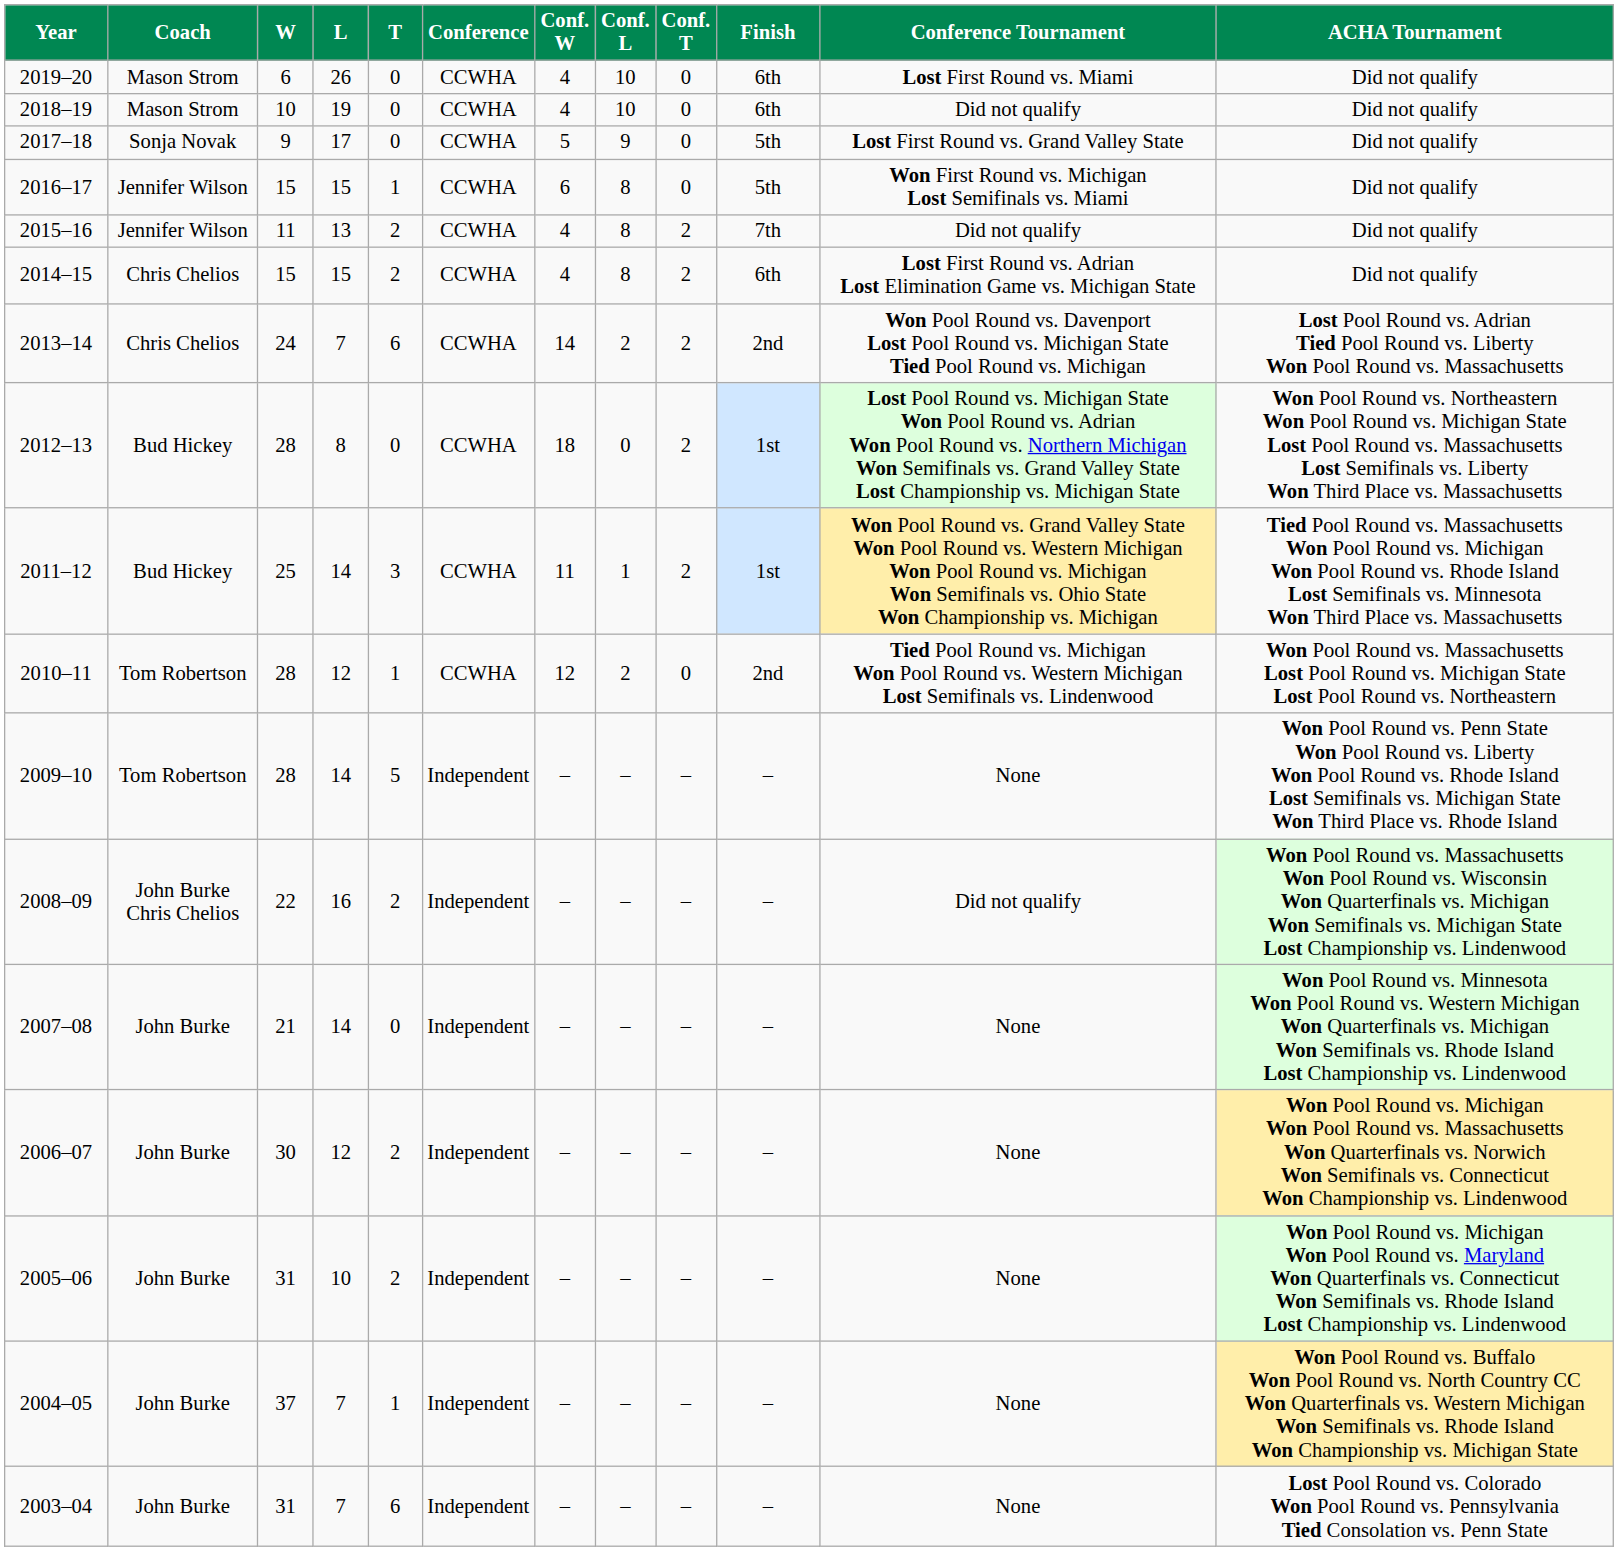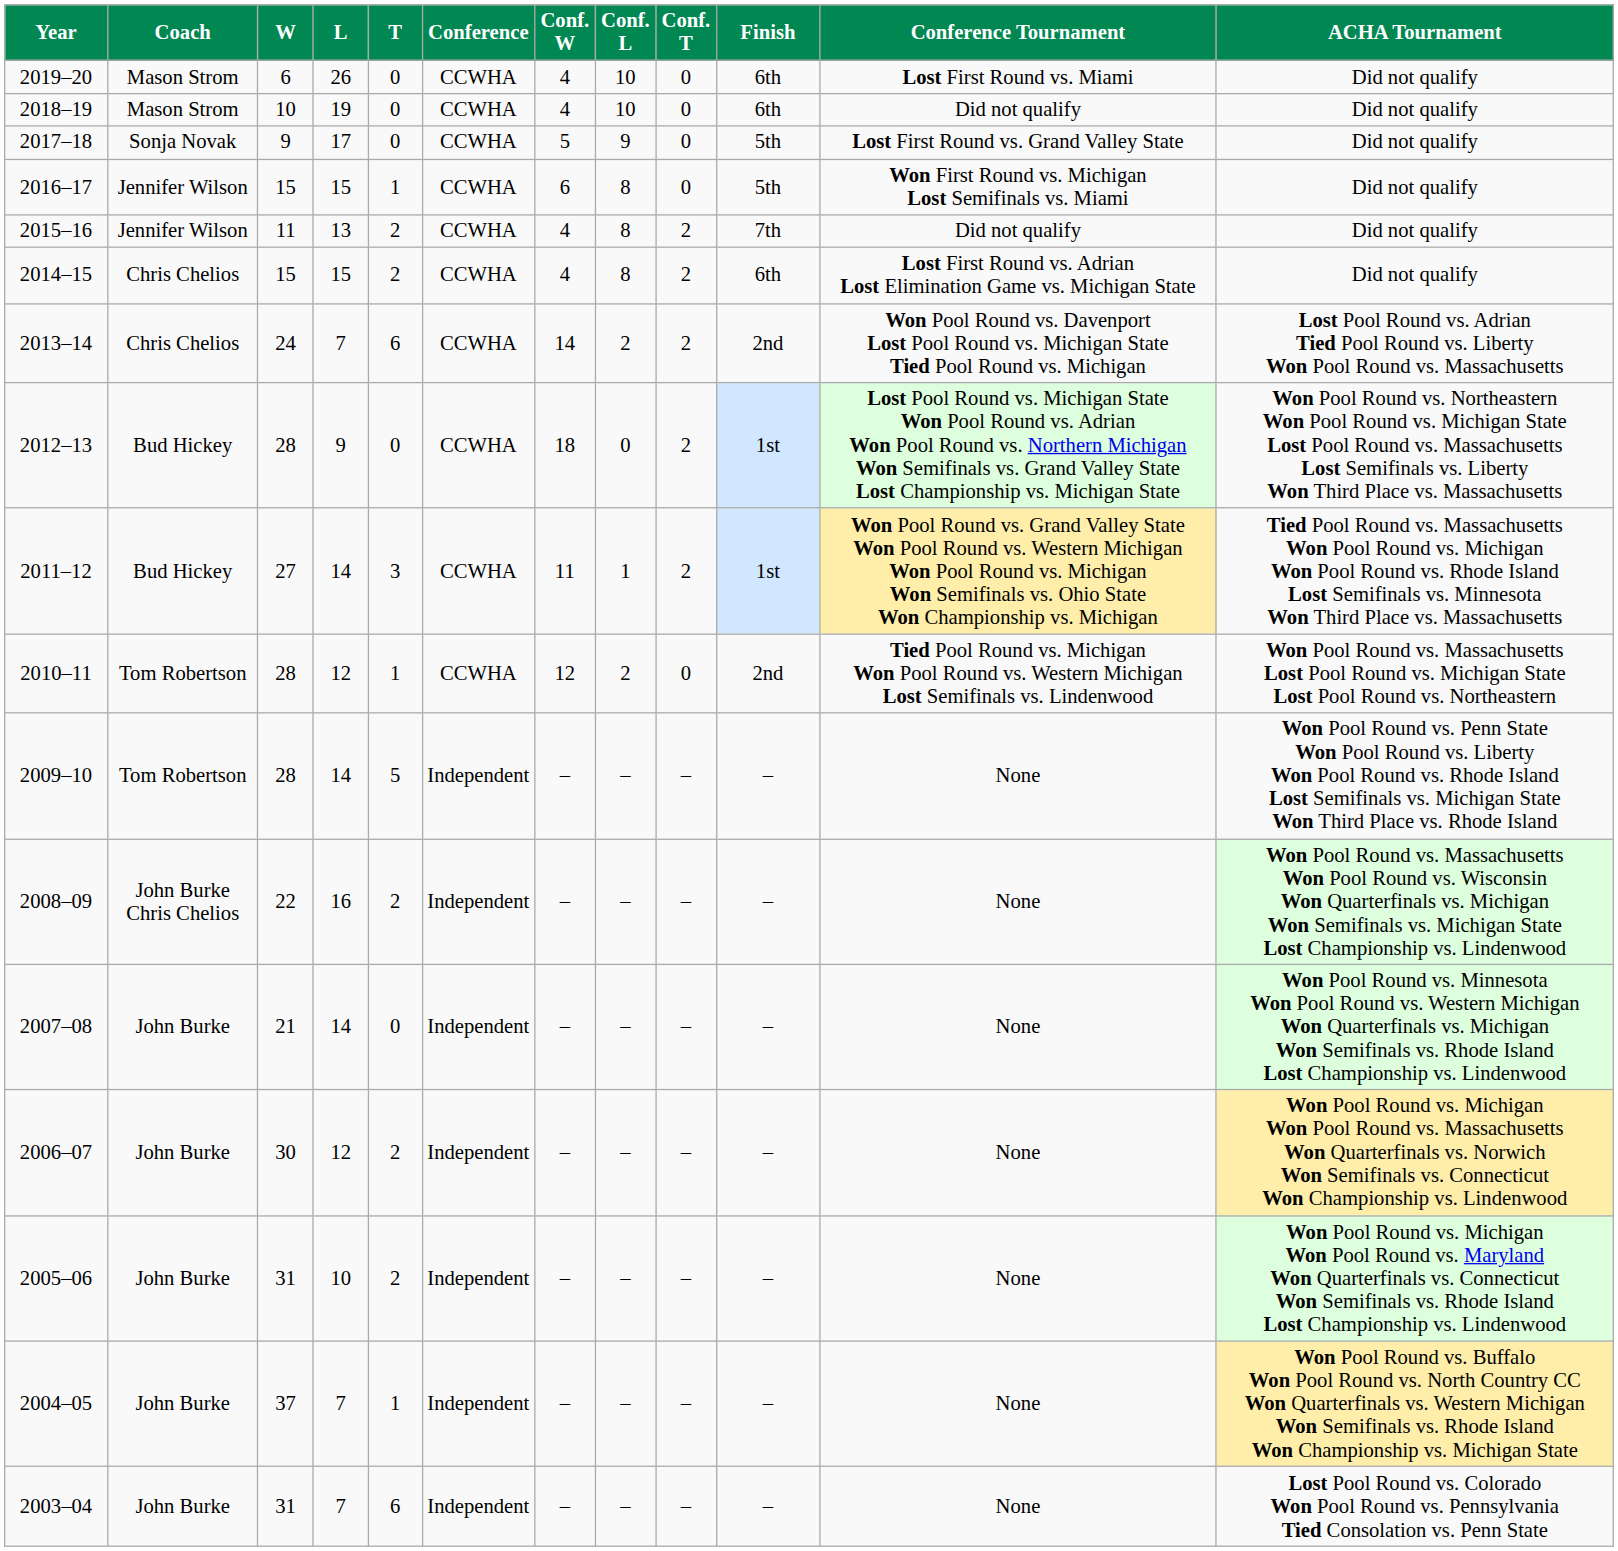 <table class="wikitable">
 <tr align="center"  style="background:#008752;color:#ffffff;">
 <td ! scope="col" width="80px"><strong>Year</strong></td>
 <td ! scope="col" width="120px"><strong>Coach</strong></td>
 <td ! scope="col" width="40px"><strong>W</strong></td>
 <td ! scope="col" width="40px"><strong>L</strong></td>
 <td ! scope="col" width="40px"><strong>T</strong></td>
 <td ! scope="col" width="80px"><strong>Conference</strong></td>
 <td ! scope="col" width="40px"><strong>Conf. <br> W </strong></td>
 <td ! scope="col" width="40px"><strong>Conf. <br> L</strong></td>
 <td ! scope="col" width="40px"><strong>Conf. <br> T</strong></td>
 <td ! scope="col" width="80px"><strong>Finish</strong></td>
 <td ! scope="col" width="350px"><strong>Conference Tournament</strong></td>
 <td ! scope="col" width="350px"><strong>ACHA Tournament</strong></td>
 </tr>
 <tr align="center" bgcolor="">
 <td>2019–20</td>
 <td>Mason Strom</td>
 <td>6</td>
 <td>26</td>
 <td>0</td>
 <td>CCWHA</td>
 <td>4</td>
 <td>10</td>
 <td>0</td>
 <td>6th</td>
 <td><strong>Lost</strong> First Round vs. Miami </td>
 <td>Did not qualify</td>
 </tr>
 <tr align="center" bgcolor="">
 <td>2018–19</td>
 <td>Mason Strom</td>
 <td>10</td>
 <td>19</td>
 <td>0</td>
 <td>CCWHA</td>
 <td>4</td>
 <td>10</td>
 <td>0</td>
 <td>6th</td>
 <td>Did not qualify</td>
 <td>Did not qualify</td>
 </tr>
 <tr align="center" bgcolor="">
 <td>2017–18</td>
 <td>Sonja Novak</td>
 <td>9</td>
 <td>17</td>
 <td>0</td>
 <td>CCWHA</td>
 <td>5</td>
 <td>9</td>
 <td>0</td>
 <td>5th</td>
 <td><strong>Lost</strong> First Round vs. Grand Valley State </td>
 <td>Did not qualify</td>
 </tr>
 <tr align="center" bgcolor="">
 <td>2016–17</td>
 <td>Jennifer Wilson</td>
 <td>15</td>
 <td>15</td>
 <td>1</td>
 <td>CCWHA</td>
 <td>6</td>
 <td>8</td>
 <td>0</td>
 <td>5th</td>
 <td><strong>Won</strong> First Round vs. Michigan  <br> <strong>Lost</strong> Semifinals vs. Miami </td>
 <td>Did not qualify</td>
 </tr>
 <tr align="center" bgcolor="">
 <td>2015–16</td>
 <td>Jennifer Wilson</td>
 <td>11</td>
 <td>13</td>
 <td>2</td>
 <td>CCWHA</td>
 <td>4</td>
 <td>8</td>
 <td>2</td>
 <td>7th</td>
 <td>Did not qualify</td>
 <td>Did not qualify</td>
 </tr>
 <tr align="center" bgcolor="">
 <td>2014–15</td>
 <td>Chris Chelios</td>
 <td>15</td>
 <td>15</td>
 <td>2</td>
 <td>CCWHA</td>
 <td>4</td>
 <td>8</td>
 <td>2</td>
 <td>6th</td>
 <td><strong>Lost</strong> First Round vs. Adrian  <br> <strong>Lost</strong> Elimination Game vs. Michigan State </td>
 <td>Did not qualify</td>
 </tr>
 <tr align="center" bgcolor="">
 <td>2013–14</td>
 <td>Chris Chelios</td>
 <td>24</td>
 <td>7</td>
 <td>6</td>
 <td>CCWHA</td>
 <td>14</td>
 <td>2</td>
 <td>2</td>
 <td>2nd</td>
 <td><strong>Won</strong> Pool Round vs. Davenport  <br> <strong>Lost</strong> Pool Round vs. Michigan State  <br> <strong>Tied</strong> Pool Round vs. Michigan </td>
 <td><strong>Lost</strong> Pool Round vs. Adrian  <br> <strong>Tied</strong> Pool Round vs. Liberty  <br> <strong>Won</strong> Pool Round vs. Massachusetts </td>
 </tr>
 <tr align="center" bgcolor="">
 <td>2012–13</td>
 <td>Bud Hickey</td>
 <td>28</td>
-<td>8</td>
+<td>9</td>
 <td>0</td>
 <td>CCWHA</td>
 <td>18</td>
 <td>0</td>
 <td>2</td>
 <td bgcolor="#d0e7ff">1st</td>
 <td bgcolor="#ddffdd"><strong>Lost</strong> Pool Round vs. Michigan State  <br> <strong>Won</strong> Pool Round vs. Adrian  <br> <strong>Won</strong> Pool Round vs. <a href='#'>Northern Michigan</a>  <br> <strong>Won</strong> Semifinals vs. Grand Valley State  <br> <strong>Lost</strong> Championship vs. Michigan State </td>
 <td><strong>Won</strong> Pool Round vs. Northeastern  <br> <strong>Won</strong> Pool Round vs. Michigan State  <br> <strong>Lost</strong> Pool Round vs. Massachusetts  <br> <strong>Lost</strong> Semifinals vs. Liberty  <br> <strong>Won</strong> Third Place vs. Massachusetts </td>
 </tr>
 <tr align="center" bgcolor="">
 <td>2011–12</td>
 <td>Bud Hickey</td>
-<td>25</td>
+<td>27</td>
 <td>14</td>
 <td>3</td>
 <td>CCWHA</td>
 <td>11</td>
 <td>1</td>
 <td>2</td>
 <td bgcolor="#d0e7ff">1st</td>
 <td bgcolor="#ffeeaa"><strong>Won</strong> Pool Round vs. Grand Valley State  <br> <strong>Won</strong> Pool Round vs. Western Michigan  <br> <strong>Won</strong> Pool Round vs. Michigan  <br> <strong>Won</strong> Semifinals vs. Ohio State  <br> <strong>Won</strong> Championship vs. Michigan </td>
 <td><strong>Tied</strong> Pool Round vs. Massachusetts  <br> <strong>Won</strong> Pool Round vs. Michigan  <br> <strong>Won</strong> Pool Round vs. Rhode Island  <br> <strong>Lost</strong> Semifinals vs. Minnesota  <br> <strong>Won</strong> Third Place vs. Massachusetts </td>
 </tr>
 <tr align="center" bgcolor="">
 <td>2010–11</td>
 <td>Tom Robertson</td>
 <td>28</td>
 <td>12</td>
 <td>1</td>
 <td>CCWHA</td>
 <td>12</td>
 <td>2</td>
 <td>0</td>
 <td>2nd</td>
 <td><strong>Tied</strong> Pool Round vs. Michigan  <br> <strong>Won</strong> Pool Round vs. Western Michigan  <br> <strong>Lost</strong> Semifinals vs. Lindenwood </td>
 <td><strong>Won</strong> Pool Round vs. Massachusetts  <br> <strong>Lost</strong> Pool Round vs. Michigan State  <br> <strong>Lost</strong> Pool Round vs. Northeastern </td>
 </tr>
 <tr align="center" bgcolor="">
 <td>2009–10</td>
 <td>Tom Robertson</td>
 <td>28</td>
 <td>14</td>
 <td>5</td>
 <td>Independent</td>
 <td>–</td>
 <td>–</td>
 <td>–</td>
 <td>–</td>
 <td>None</td>
 <td><strong>Won</strong> Pool Round vs. Penn State  <br> <strong>Won</strong> Pool Round vs. Liberty  <br> <strong>Won</strong> Pool Round vs. Rhode Island  <br> <strong>Lost</strong> Semifinals vs. Michigan State  <br> <strong>Won</strong> Third Place vs. Rhode Island </td>
 </tr>
 <tr align="center" bgcolor="">
 <td>2008–09</td>
 <td>John Burke<br>Chris Chelios</td>
 <td>22</td>
 <td>16</td>
 <td>2</td>
 <td>Independent</td>
 <td>–</td>
 <td>–</td>
 <td>–</td>
 <td>–</td>
-<td>Did not qualify</td>
+<td>None</td>
 <td bgcolor="#ddffdd"><strong>Won</strong> Pool Round vs. Massachusetts  <br> <strong>Won</strong> Pool Round vs. Wisconsin  <br> <strong>Won</strong> Quarterfinals vs. Michigan  <br> <strong>Won</strong> Semifinals vs. Michigan State  <br> <strong>Lost</strong> Championship vs. Lindenwood </td>
 </tr>
 <tr align="center" bgcolor="">
 <td>2007–08</td>
 <td>John Burke</td>
 <td>21</td>
 <td>14</td>
 <td>0</td>
 <td>Independent</td>
 <td>–</td>
 <td>–</td>
 <td>–</td>
 <td>–</td>
 <td>None</td>
 <td bgcolor="#ddffdd"><strong>Won</strong> Pool Round vs. Minnesota  <br> <strong>Won</strong> Pool Round vs. Western Michigan  <br> <strong>Won</strong> Quarterfinals vs. Michigan  <br> <strong>Won</strong> Semifinals vs. Rhode Island  <br> <strong>Lost</strong> Championship vs. Lindenwood </td>
 </tr>
 <tr align="center" bgcolor="">
 <td>2006–07</td>
 <td>John Burke</td>
 <td>30</td>
 <td>12</td>
 <td>2</td>
 <td>Independent</td>
 <td>–</td>
 <td>–</td>
 <td>–</td>
 <td>–</td>
 <td>None</td>
 <td bgcolor="#ffeeaa"><strong>Won</strong> Pool Round vs. Michigan  <br> <strong>Won</strong> Pool Round vs. Massachusetts  <br> <strong>Won</strong> Quarterfinals vs. Norwich  <br> <strong>Won</strong> Semifinals vs. Connecticut  <br> <strong>Won</strong> Championship vs. Lindenwood </td>
 </tr>
 <tr align="center" bgcolor="">
 <td>2005–06</td>
 <td>John Burke</td>
 <td>31</td>
 <td>10</td>
 <td>2</td>
 <td>Independent</td>
 <td>–</td>
 <td>–</td>
 <td>–</td>
 <td>–</td>
 <td>None</td>
 <td bgcolor="#ddffdd"><strong>Won</strong> Pool Round vs. Michigan  <br> <strong>Won</strong> Pool Round vs. <a href='#'>Maryland</a>  <br> <strong>Won</strong> Quarterfinals vs. Connecticut  <br> <strong>Won</strong> Semifinals vs. Rhode Island  <br> <strong>Lost</strong> Championship vs. Lindenwood </td>
 </tr>
 <tr align="center" bgcolor="">
 <td>2004–05</td>
 <td>John Burke</td>
 <td>37</td>
 <td>7</td>
 <td>1</td>
 <td>Independent</td>
 <td>–</td>
 <td>–</td>
 <td>–</td>
 <td>–</td>
 <td>None</td>
 <td bgcolor="#ffeeaa"><strong>Won</strong> Pool Round vs. Buffalo  <br> <strong>Won</strong> Pool Round vs. North Country CC  <br> <strong>Won</strong> Quarterfinals vs. Western Michigan  <br> <strong>Won</strong> Semifinals vs. Rhode Island  <br> <strong>Won</strong> Championship vs. Michigan State </td>
 </tr>
 <tr align="center" bgcolor="">
 <td>2003–04</td>
 <td>John Burke</td>
 <td>31</td>
 <td>7</td>
 <td>6</td>
 <td>Independent</td>
 <td>–</td>
 <td>–</td>
 <td>–</td>
 <td>–</td>
 <td>None</td>
 <td><strong>Lost</strong> Pool Round vs. Colorado  <br> <strong>Won</strong> Pool Round vs. Pennsylvania  <br> <strong>Tied</strong> Consolation vs. Penn State </td>
 </tr>
 </table>
